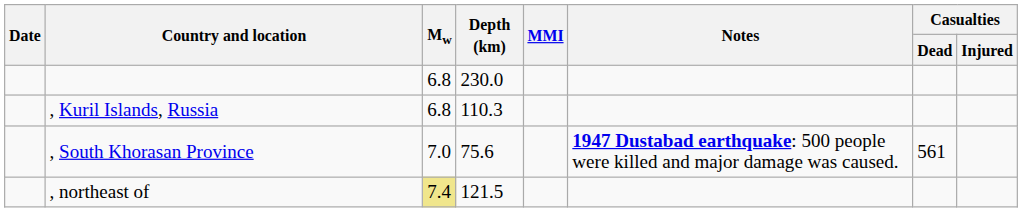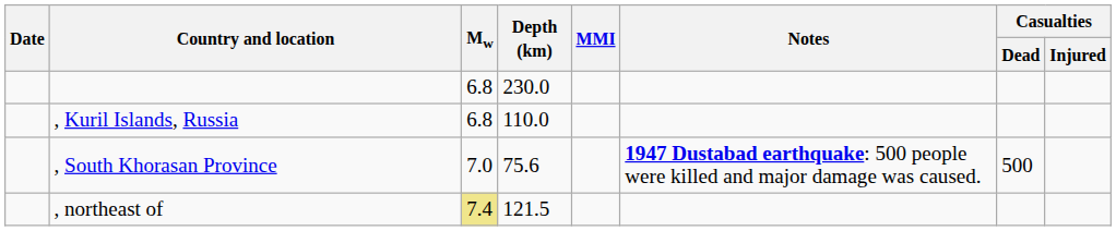 <table class="wikitable sortable sort-under" style="border:1px black; margin-left:1em;">
 <tr>
 <th rowspan="2"><small>Date</small></th>
 <th rowspan="2" style="width: 310px"><small>Country and location</small></th>
 <th rowspan="2"><small>M<sub>w</sub></small></th>
 <th rowspan="2"><small>Depth (km)</small></th>
 <th rowspan="2"><small><a href='#'>MMI</a></small></th>
 <th rowspan="2" class="unsortable"><small>Notes</small></th>
 <th colspan="2"><small>Casualties</small></th>
 </tr>
 <tr>
 <th><small>Dead</small></th>
 <th><small>Injured</small></th>
 </tr>
 <tr>
 <td></td>
 <td></td>
 <td>6.8</td>
 <td>230.0</td>
 <td></td>
 <td></td>
 <td></td>
 <td></td>
 </tr>
 <tr>
 <td></td>
 <td>, <a href='#'>Kuril Islands</a>, <a href='#'>Russia</a></td>
 <td>6.8</td>
-<td>110.3</td>
+<td>110.0</td>
 <td></td>
 <td></td>
 <td></td>
 <td></td>
 </tr>
 <tr>
 <td></td>
 <td>, <a href='#'>South Khorasan Province</a></td>
 <td>7.0</td>
 <td>75.6</td>
 <td></td>
 <td><strong><a href='#'>1947 Dustabad earthquake</a></strong>: 500 people were killed and major damage was caused.</td>
-<td>561</td>
+<td>500</td>
 <td></td>
 </tr>
 <tr>
 <td></td>
 <td>, northeast of</td>
 <td style="background: khaki;">7.4</td>
 <td>121.5</td>
 <td></td>
 <td></td>
 <td></td>
 <td></td>
 </tr>
 </table>
